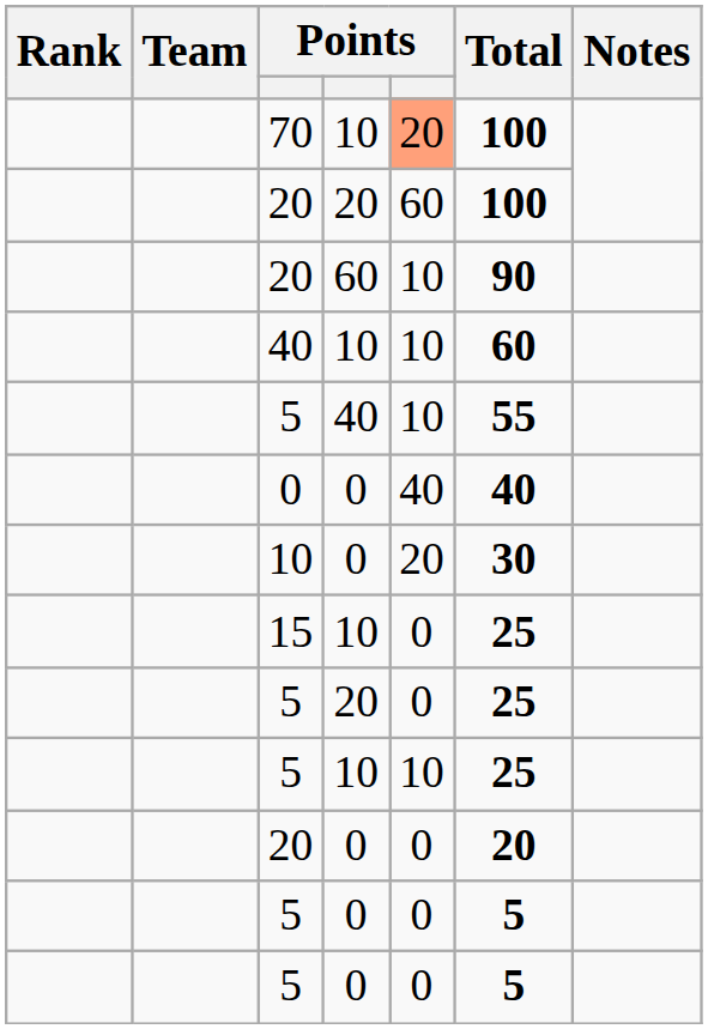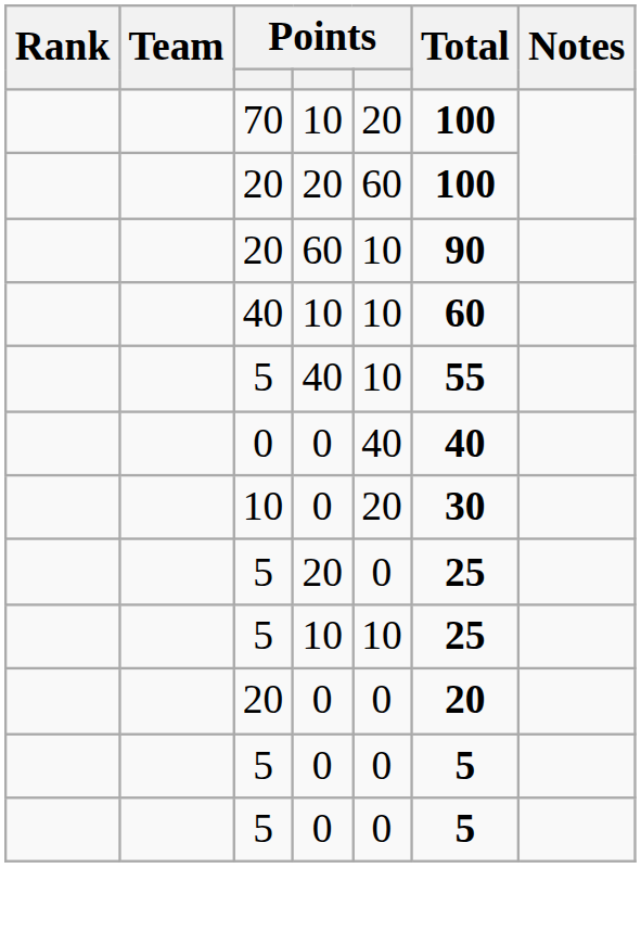 <table class="wikitable" style="text-align:center;">
 <tr>
 <th rowspan="2">Rank</th>
 <th rowspan="2">Team</th>
 <th colspan="3">Points</th>
 <th rowspan="2">Total</th>
 <th rowspan="2">Notes</th>
 </tr>
 <tr>
 <th></th>
 <th></th>
 <th></th>
 </tr>
 <tr>
 <td></td>
 <td align="left"></td>
 <td>70</td>
 <td>10</td>
-<td style="background: lightsalmon;">20</td>
+<td>20</td>
 <td><strong>100</strong></td>
 <td rowspan="2"></td>
 </tr>
 <tr>
 <td></td>
 <td align="left"></td>
 <td>20</td>
 <td>20</td>
 <td>60</td>
 <td><strong>100</strong></td>
 </tr>
 <tr>
 <td></td>
 <td align="left"></td>
 <td>20</td>
 <td>60</td>
 <td>10</td>
 <td><strong>90</strong></td>
 <td></td>
 </tr>
 <tr>
 <td></td>
 <td align="left"></td>
 <td>40</td>
 <td>10</td>
 <td>10</td>
 <td><strong>60</strong></td>
 <td></td>
 </tr>
 <tr>
 <td></td>
 <td align="left"></td>
 <td>5</td>
 <td>40</td>
 <td>10</td>
 <td><strong>55</strong></td>
 <td></td>
 </tr>
 <tr>
 <td></td>
 <td align="left"></td>
 <td>0</td>
 <td>0</td>
 <td>40</td>
 <td><strong>40</strong></td>
 <td></td>
 </tr>
 <tr>
 <td></td>
 <td align="left"></td>
 <td>10</td>
 <td>0</td>
 <td>20</td>
 <td><strong>30</strong></td>
 <td></td>
 </tr>
 <tr>
 <td></td>
 <td align="left"></td>
-<td>15</td>
-<td>10</td>
-<td>0</td>
-<td><strong>25</strong></td>
-<td></td>
-</tr>
-<tr>
-<td></td>
-<td align="left"></td>
 <td>5</td>
 <td>20</td>
 <td>0</td>
 <td><strong>25</strong></td>
 <td></td>
 </tr>
 <tr>
 <td></td>
 <td align="left"></td>
 <td>5</td>
 <td>10</td>
 <td>10</td>
 <td><strong>25</strong></td>
 <td></td>
 </tr>
 <tr>
 <td></td>
 <td align="left"></td>
 <td>20</td>
 <td>0</td>
 <td>0</td>
 <td><strong>20</strong></td>
 <td></td>
 </tr>
 <tr>
 <td></td>
 <td align="left"></td>
 <td>5</td>
 <td>0</td>
 <td>0</td>
 <td><strong>5</strong></td>
 <td></td>
 </tr>
 <tr>
 <td></td>
 <td align="left"></td>
 <td>5</td>
 <td>0</td>
 <td>0</td>
 <td><strong>5</strong></td>
 <td></td>
 </tr>
 </table>
